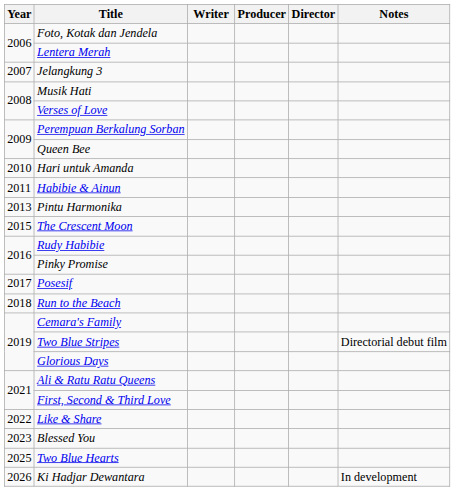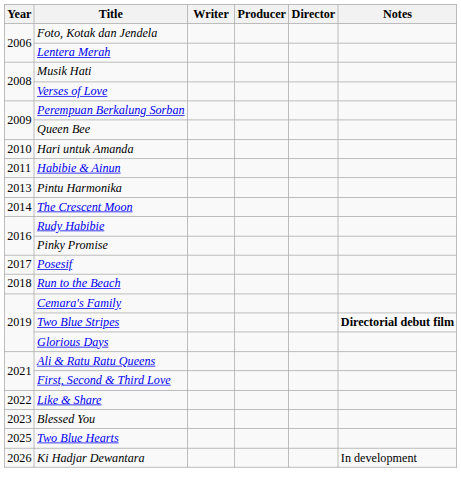 <table class="wikitable">
 <tr>
 <th>Year</th>
 <th>Title</th>
 <th width=55>Writer</th>
 <th width=55>Producer</th>
 <th width=55>Director</th>
 <th>Notes</th>
 </tr>
 <tr>
 <td rowspan="2">2006</td>
 <td><em>Foto, Kotak dan Jendela</em></td>
 <td></td>
 <td></td>
 <td></td>
 <td></td>
 </tr>
 <tr>
 <td><em><a href='#'>Lentera Merah</a></em></td>
-<td></td>
-<td></td>
-<td></td>
-<td></td>
-</tr>
-<tr>
-<td>2007</td>
-<td><em>Jelangkung 3</em></td>
 <td></td>
 <td></td>
 <td></td>
 <td></td>
 </tr>
 <tr>
 <td rowspan="2">2008</td>
 <td><em>Musik Hati</em></td>
 <td></td>
 <td></td>
 <td></td>
 <td></td>
 </tr>
 <tr>
 <td><em><a href='#'>Verses of Love</a></em></td>
 <td></td>
 <td></td>
 <td></td>
 <td></td>
 </tr>
 <tr>
 <td rowspan="2">2009</td>
 <td><em><a href='#'>Perempuan Berkalung Sorban</a></em></td>
 <td></td>
 <td></td>
 <td></td>
 <td></td>
 </tr>
 <tr>
 <td><em>Queen Bee</em></td>
 <td></td>
 <td></td>
 <td></td>
 <td></td>
 </tr>
 <tr>
 <td>2010</td>
 <td><em>Hari untuk Amanda</em></td>
 <td></td>
 <td></td>
 <td></td>
 <td></td>
 </tr>
 <tr>
 <td>2011</td>
 <td><em><a href='#'>Habibie & Ainun</a></em></td>
 <td></td>
 <td></td>
 <td></td>
 <td></td>
 </tr>
 <tr>
 <td>2013</td>
 <td><em>Pintu Harmonika</em></td>
 <td></td>
 <td></td>
 <td></td>
 <td></td>
 </tr>
 <tr>
-<td>2015</td>
+<td>2014</td>
 <td><em><a href='#'>The Crescent Moon</a></em></td>
 <td></td>
 <td></td>
 <td></td>
 <td></td>
 </tr>
 <tr>
 <td rowspan="2">2016</td>
 <td><em><a href='#'>Rudy Habibie</a></em></td>
 <td></td>
 <td></td>
 <td></td>
 <td></td>
 </tr>
 <tr>
 <td><em>Pinky Promise</em></td>
 <td></td>
 <td></td>
 <td></td>
 <td></td>
 </tr>
 <tr>
 <td>2017</td>
 <td><em><a href='#'>Posesif</a></em></td>
 <td></td>
 <td></td>
 <td></td>
 <td></td>
 </tr>
 <tr>
 <td>2018</td>
 <td><em><a href='#'>Run to the Beach</a></em></td>
 <td></td>
 <td></td>
 <td></td>
 <td></td>
 </tr>
 <tr>
 <td rowspan="3">2019</td>
 <td><em><a href='#'>Cemara's Family</a></em></td>
 <td></td>
 <td></td>
 <td></td>
 <td></td>
 </tr>
 <tr>
 <td><em><a href='#'>Two Blue Stripes</a></em></td>
 <td></td>
 <td></td>
 <td></td>
-<td>Directorial debut film</td>
+<td><strong>Directorial debut film</strong></td>
 </tr>
 <tr>
 <td><em><a href='#'>Glorious Days</a></em></td>
 <td></td>
 <td></td>
 <td></td>
 <td></td>
 </tr>
 <tr>
 <td rowspan="2">2021</td>
 <td><em><a href='#'>Ali & Ratu Ratu Queens</a></em></td>
 <td></td>
 <td></td>
 <td></td>
 <td></td>
 </tr>
 <tr>
 <td><em><a href='#'>First, Second & Third Love</a></em></td>
 <td></td>
 <td></td>
 <td></td>
 <td></td>
 </tr>
 <tr>
 <td>2022</td>
 <td><em><a href='#'>Like & Share</a></em></td>
 <td></td>
 <td></td>
 <td></td>
 <td></td>
 </tr>
 <tr>
 <td>2023</td>
 <td><em>Blessed You</em></td>
 <td></td>
 <td></td>
 <td></td>
 <td></td>
 </tr>
 <tr>
 <td>2025</td>
 <td><em><a href='#'>Two Blue Hearts</a></em></td>
 <td></td>
 <td></td>
 <td></td>
 <td></td>
 </tr>
 <tr>
 <td>2026</td>
 <td><em>Ki Hadjar Dewantara</em></td>
 <td></td>
 <td></td>
 <td></td>
 <td>In development</td>
 </tr>
 </table>
